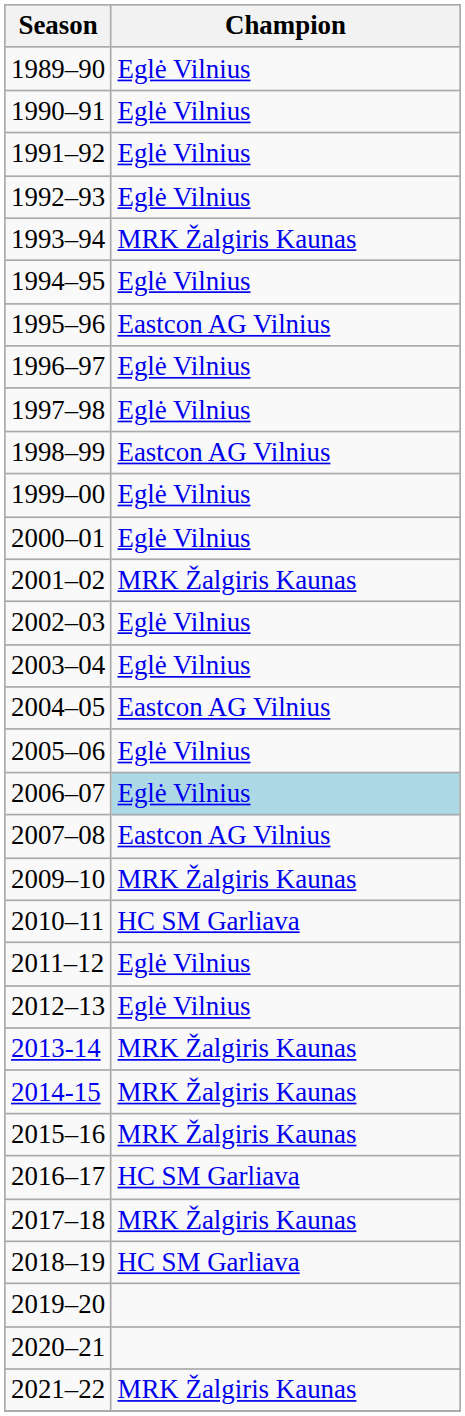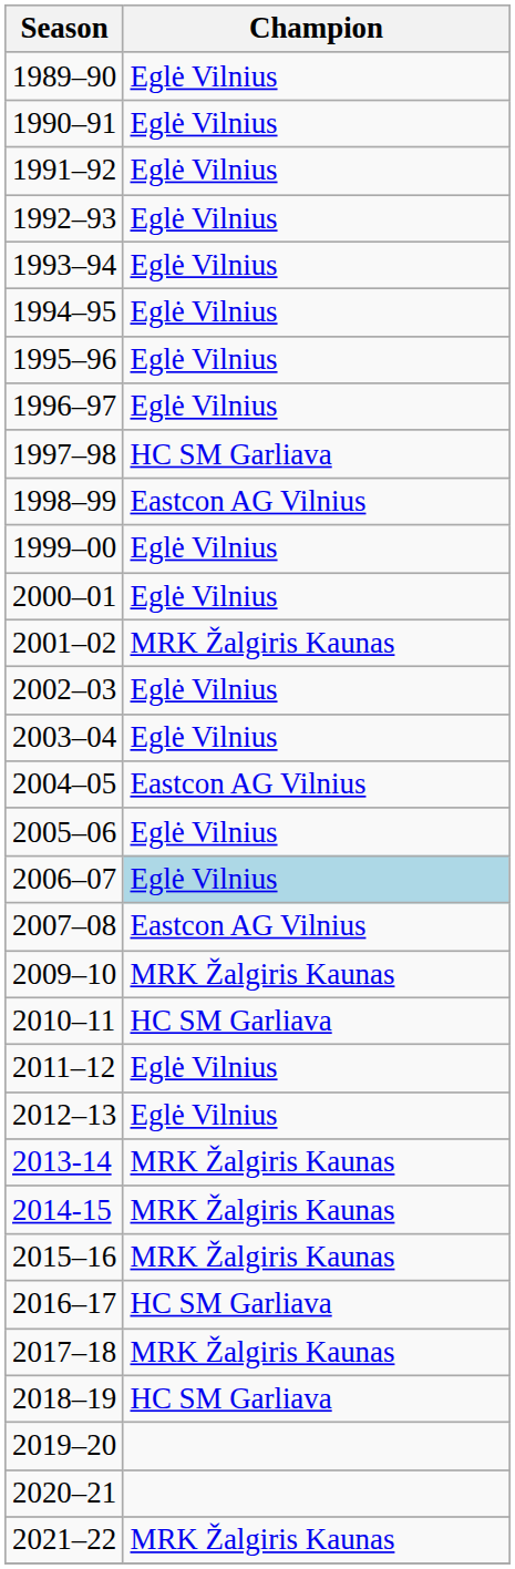 <table class="sortable wikitable">
 <tr>
 <th>Season</th>
 <th width=200>Champion</th>
 </tr>
 <tr>
 <td>1989–90</td>
 <td><a href='#'>Eglė Vilnius</a></td>
 </tr>
 <tr>
 <td>1990–91</td>
 <td><a href='#'>Eglė Vilnius</a></td>
 </tr>
 <tr>
 <td>1991–92</td>
 <td><a href='#'>Eglė Vilnius</a></td>
 </tr>
 <tr>
 <td>1992–93</td>
 <td><a href='#'>Eglė Vilnius</a></td>
 </tr>
 <tr>
 <td>1993–94</td>
-<td><a href='#'>MRK Žalgiris Kaunas</a></td>
+<td><a href='#'>Eglė Vilnius</a></td>
 </tr>
 <tr>
 <td>1994–95</td>
 <td><a href='#'>Eglė Vilnius</a></td>
 </tr>
 <tr>
 <td>1995–96</td>
-<td><a href='#'>Eastcon AG Vilnius</a></td>
+<td><a href='#'>Eglė Vilnius</a></td>
 </tr>
 <tr>
 <td>1996–97</td>
 <td><a href='#'>Eglė Vilnius</a></td>
 </tr>
 <tr>
 <td>1997–98</td>
-<td><a href='#'>Eglė Vilnius</a></td>
+<td><a href='#'>HC SM Garliava</a></td>
 </tr>
 <tr>
 <td>1998–99</td>
 <td><a href='#'>Eastcon AG Vilnius</a></td>
 </tr>
 <tr>
 <td>1999–00</td>
 <td><a href='#'>Eglė Vilnius</a></td>
 </tr>
 <tr>
 <td>2000–01</td>
 <td><a href='#'>Eglė Vilnius</a></td>
 </tr>
 <tr>
 <td>2001–02</td>
 <td><a href='#'>MRK Žalgiris Kaunas</a></td>
 </tr>
 <tr>
 <td>2002–03</td>
 <td><a href='#'>Eglė Vilnius</a></td>
 </tr>
 <tr>
 <td>2003–04</td>
 <td><a href='#'>Eglė Vilnius</a></td>
 </tr>
 <tr>
 <td>2004–05</td>
 <td><a href='#'>Eastcon AG Vilnius</a></td>
 </tr>
 <tr>
 <td>2005–06</td>
 <td><a href='#'>Eglė Vilnius</a></td>
 </tr>
 <tr>
 <td>2006–07</td>
 <td style="background: lightblue;"><a href='#'>Eglė Vilnius</a></td>
 </tr>
 <tr>
 <td>2007–08</td>
 <td><a href='#'>Eastcon AG Vilnius</a></td>
 </tr>
 <tr>
 <td>2009–10</td>
 <td><a href='#'>MRK Žalgiris Kaunas</a></td>
 </tr>
 <tr>
 <td>2010–11</td>
 <td><a href='#'>HC SM Garliava</a></td>
 </tr>
 <tr>
 <td>2011–12</td>
 <td><a href='#'>Eglė Vilnius</a></td>
 </tr>
 <tr>
 <td>2012–13</td>
 <td><a href='#'>Eglė Vilnius</a></td>
 </tr>
 <tr>
 <td><a href='#'>2013-14</a></td>
 <td><a href='#'>MRK Žalgiris Kaunas</a></td>
 </tr>
 <tr>
 <td><a href='#'>2014-15</a></td>
 <td><a href='#'>MRK Žalgiris Kaunas</a></td>
 </tr>
 <tr>
 <td>2015–16</td>
 <td><a href='#'>MRK Žalgiris Kaunas</a></td>
 </tr>
 <tr>
 <td>2016–17</td>
 <td><a href='#'>HC SM Garliava</a></td>
 </tr>
 <tr>
 <td>2017–18</td>
 <td><a href='#'>MRK Žalgiris Kaunas</a></td>
 </tr>
 <tr>
 <td>2018–19</td>
 <td><a href='#'>HC SM Garliava</a></td>
 </tr>
 <tr>
 <td>2019–20</td>
 <td></td>
 </tr>
 <tr>
 <td>2020–21</td>
 <td></td>
 </tr>
 <tr>
 <td>2021–22</td>
 <td><a href='#'>MRK Žalgiris Kaunas</a></td>
 </tr>
 <tr>
 </tr>
 </table>
